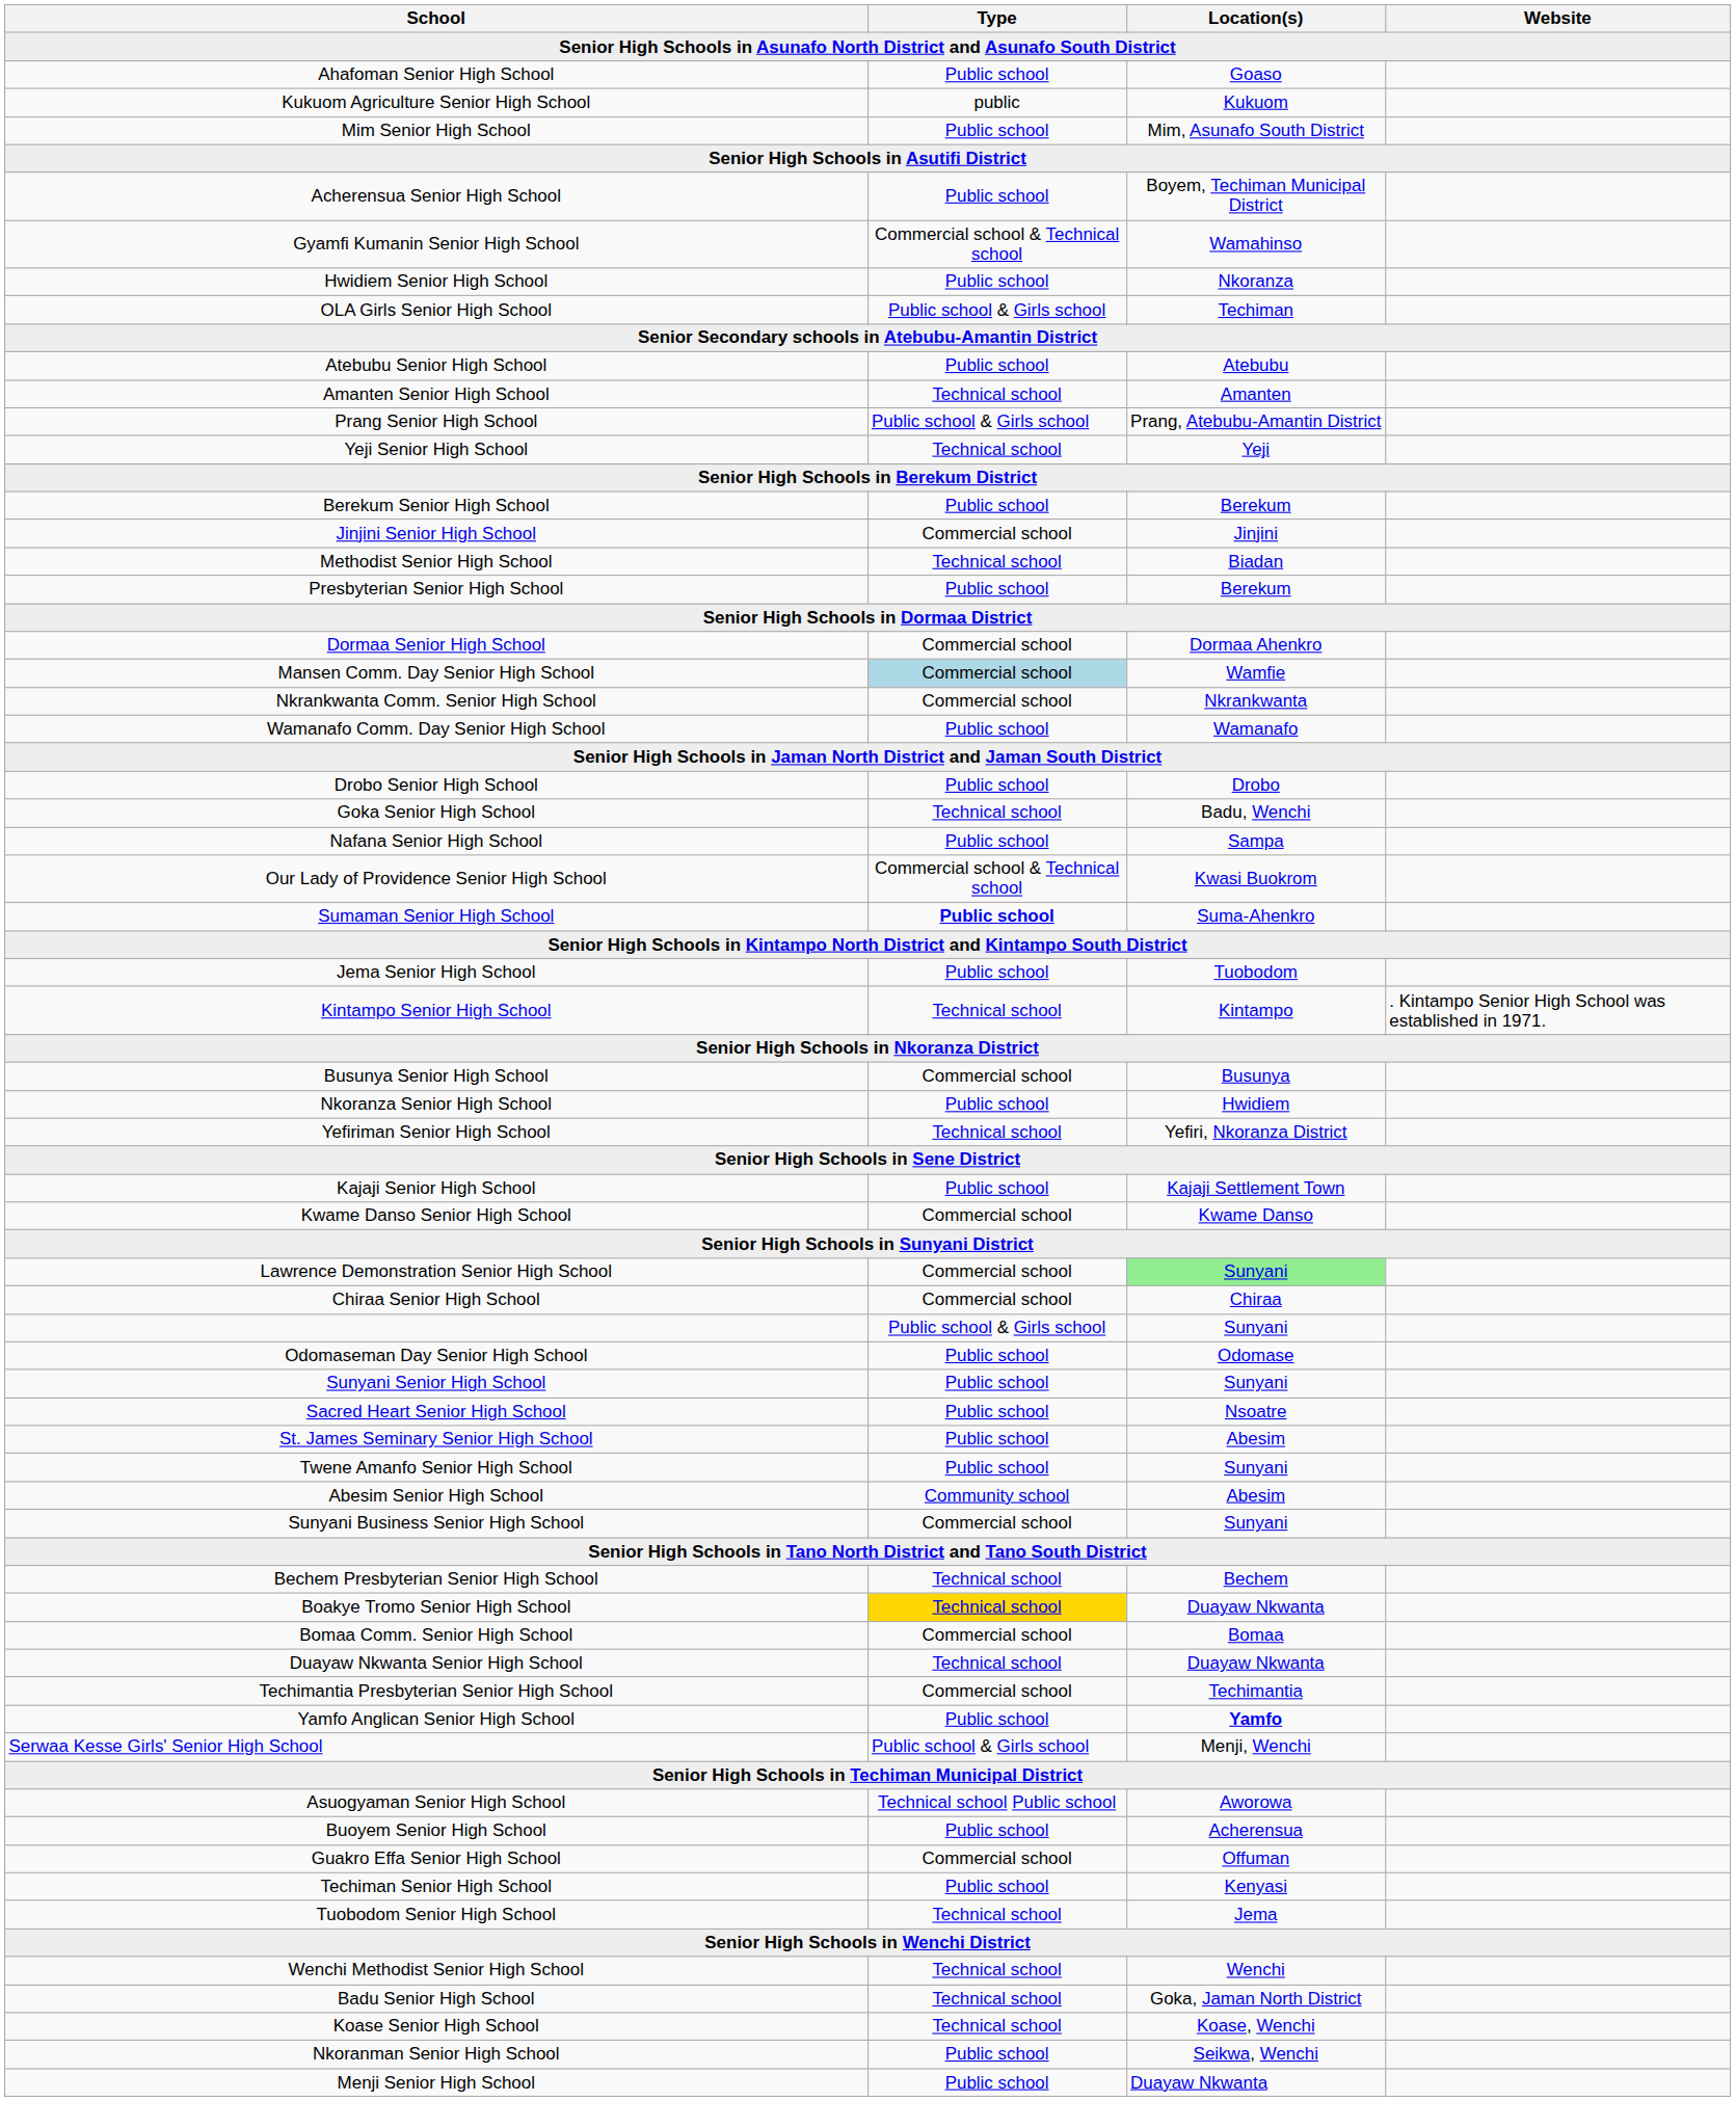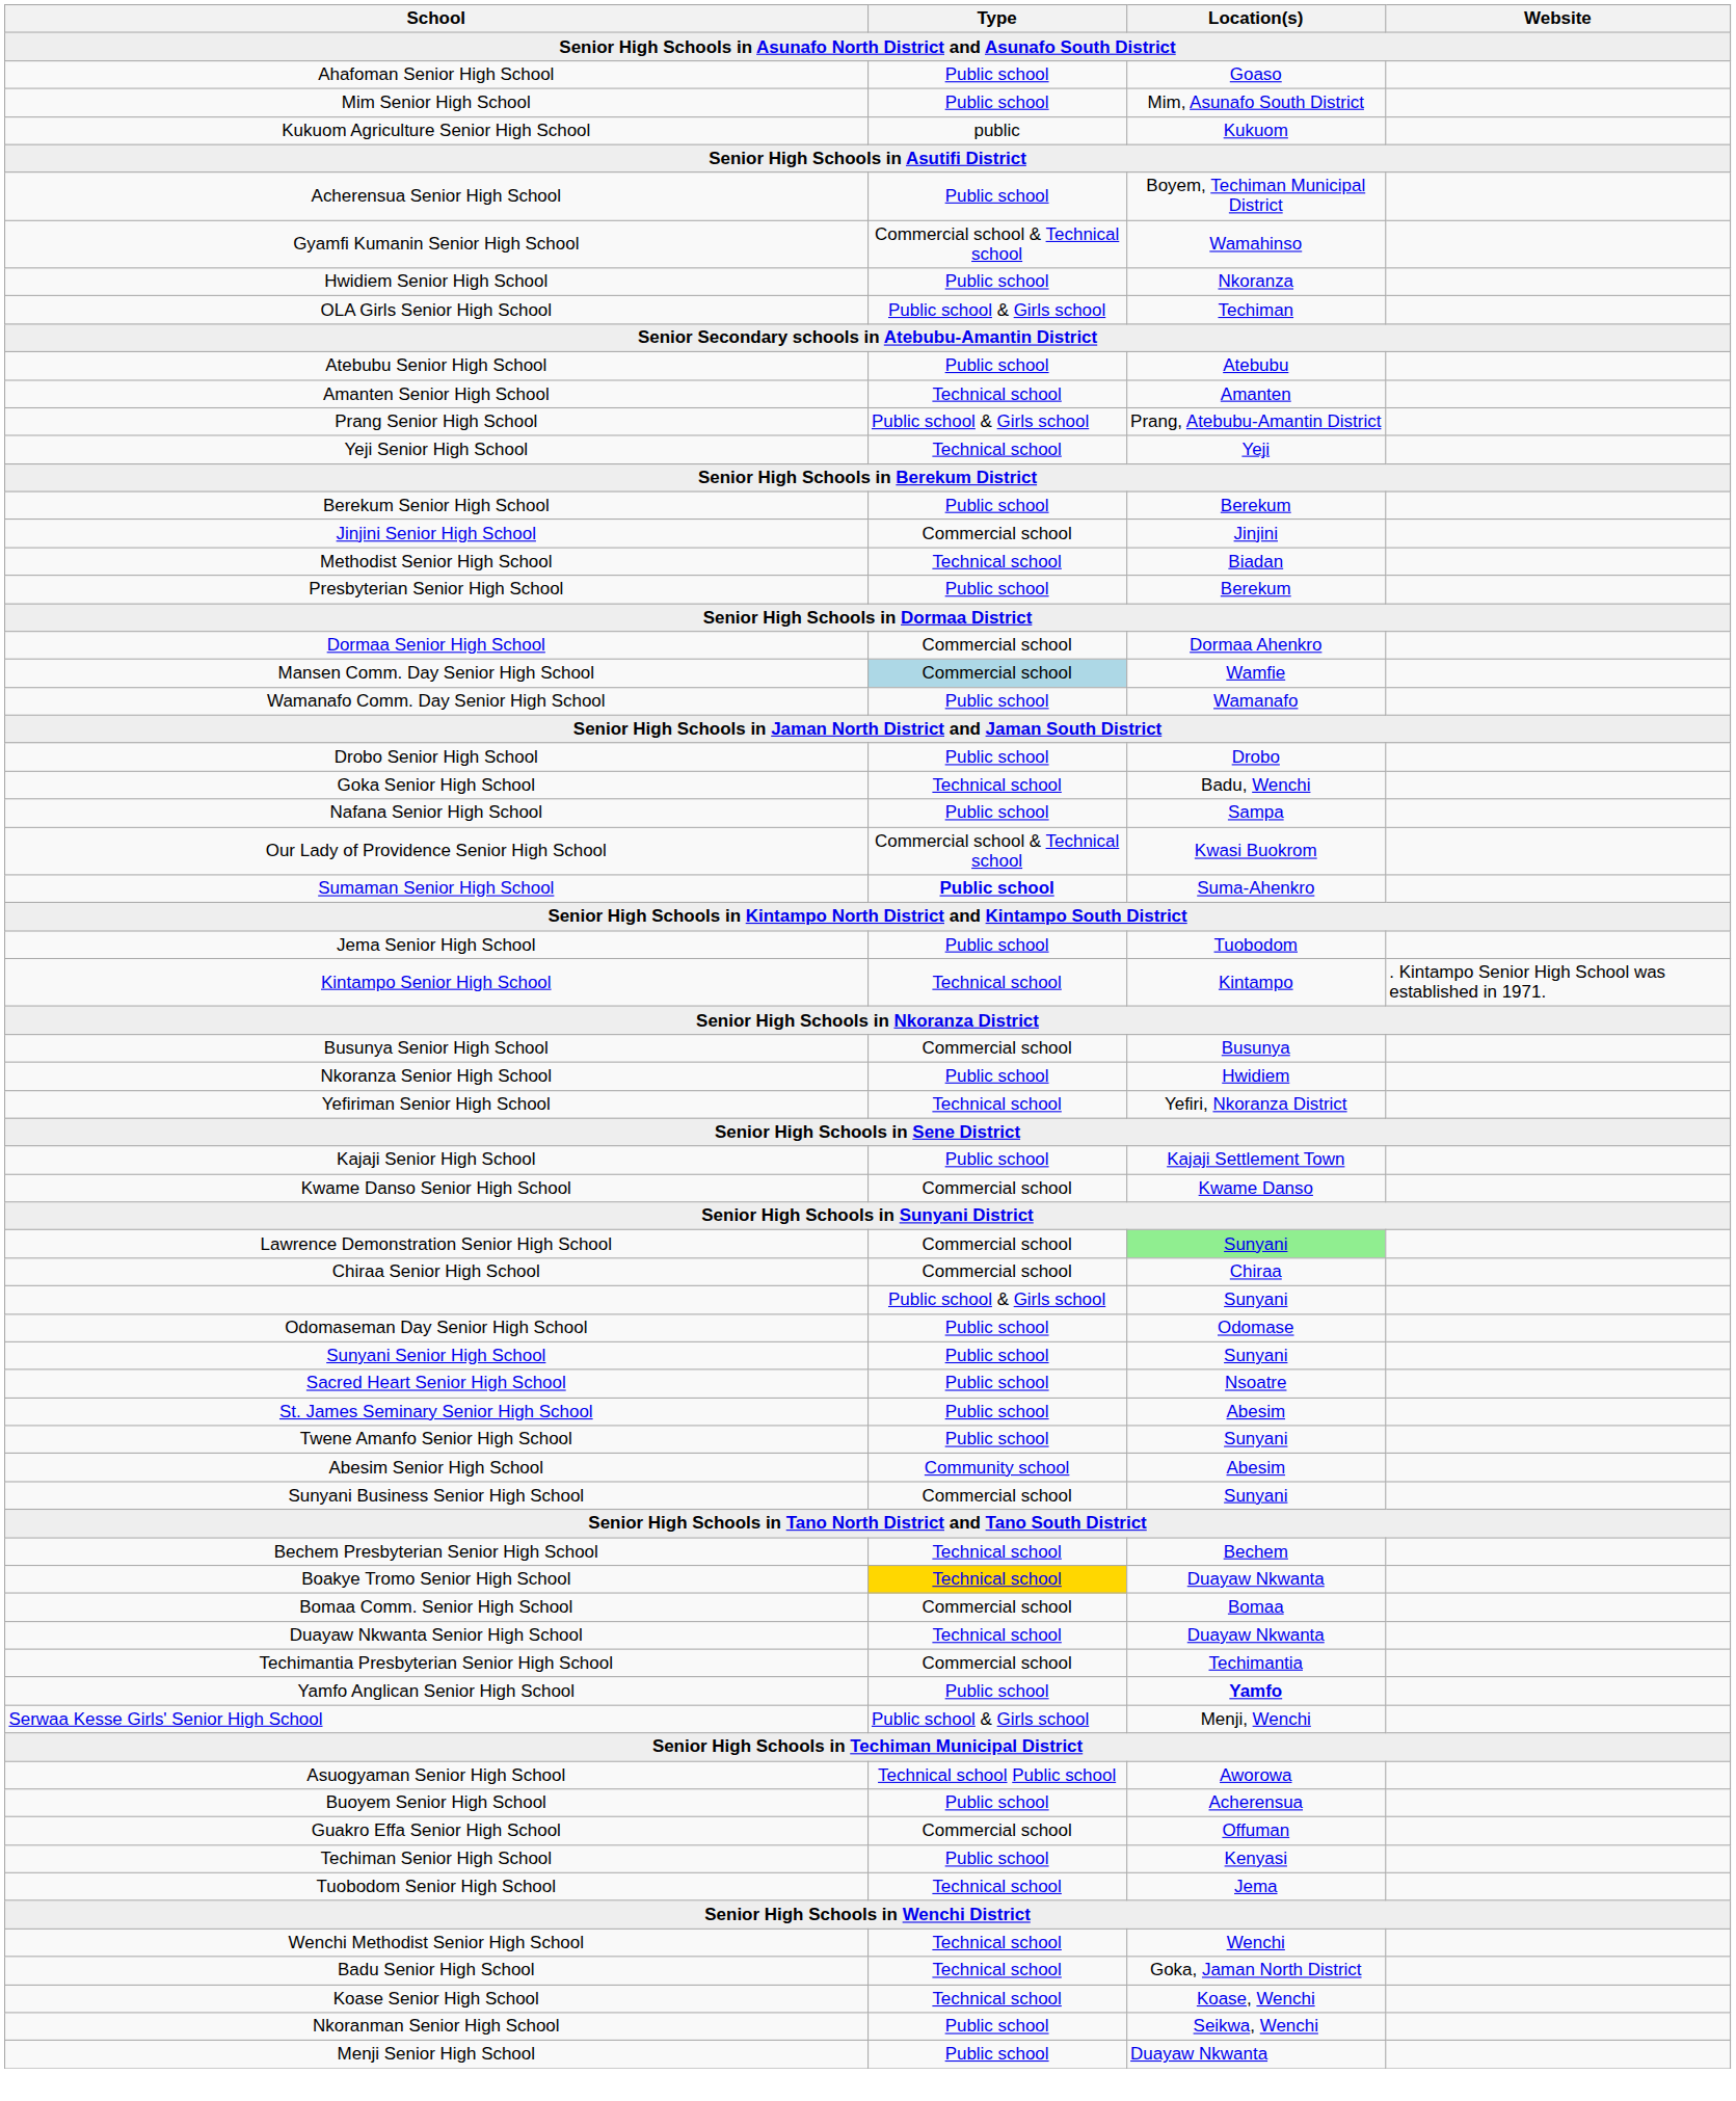 <table class="wikitable sortable">
 <tr>
 <th style="width:50%;" class="unsortable">School</th>
 <th style="width:15%;" class="unsortable">Type</th>
 <th style="width:15%;" class="unsortable">Location(s)</th>
 <th style="width:20%;" class="unsortable">Website</th>
 </tr>
 <tr style="background:#eee;">
 <td style="text-align:center;" colspan=4><strong>Senior High Schools in <a href='#'>Asunafo North District</a> and <a href='#'>Asunafo South District</a></strong></td>
 </tr>
 <tr>
 <td align=center>Ahafoman Senior High School</td>
 <td align=center><a href='#'>Public school</a></td>
 <td align=center><a href='#'>Goaso</a></td>
 <td></td>
 </tr>
 <tr>
+<td align=center>Mim Senior High School</td>
+<td align=center><a href='#'>Public school</a></td>
+<td align=center>Mim, <a href='#'>Asunafo South District</a></td>
+<td></td>
+</tr>
+<tr>
 <td align=center>Kukuom Agriculture Senior High School</td>
 <td align=center>public</td>
 <td align=center><a href='#'>Kukuom</a></td>
-<td></td>
-</tr>
-<tr>
-<td align=center>Mim Senior High School</td>
-<td align=center><a href='#'>Public school</a></td>
-<td align=center>Mim, <a href='#'>Asunafo South District</a></td>
 <td></td>
 </tr>
 <tr style="background:#eee;">
 <td style="text-align:center;" colspan=4><strong>Senior High Schools in <a href='#'>Asutifi District</a></strong></td>
 </tr>
 <tr>
 <td align=center>Acherensua Senior High School</td>
 <td align=center><a href='#'>Public school</a></td>
 <td align=center>Boyem, <a href='#'>Techiman Municipal District</a></td>
 <td></td>
 </tr>
 <tr>
 <td align=center>Gyamfi Kumanin Senior High School</td>
 <td align=center>Commercial school & <a href='#'>Technical school</a></td>
 <td align=center><a href='#'>Wamahinso</a></td>
 <td></td>
 </tr>
 <tr>
 <td align=center>Hwidiem Senior High School</td>
 <td align=center><a href='#'>Public school</a></td>
 <td align=center><a href='#'>Nkoranza</a></td>
 <td></td>
 </tr>
 <tr>
 <td align=center>OLA Girls Senior High School</td>
 <td align=center><a href='#'>Public school</a> & <a href='#'>Girls school</a></td>
 <td align=center><a href='#'>Techiman</a></td>
 <td></td>
 </tr>
 <tr style="background:#eee;">
 <td style="text-align:center;" colspan=4><strong>Senior Secondary schools in <a href='#'>Atebubu-Amantin District</a></strong></td>
 </tr>
 <tr>
 <td align=center>Atebubu Senior High School</td>
 <td align=center><a href='#'>Public school</a></td>
 <td align=center><a href='#'>Atebubu</a></td>
 <td></td>
 </tr>
 <tr>
 <td align=center>Amanten Senior High School</td>
 <td align=center><a href='#'>Technical school</a></td>
 <td align=center><a href='#'>Amanten</a></td>
 <td></td>
 </tr>
 <tr>
 <td align=center>Prang Senior High School</td>
 <td><a href='#'>Public school</a> & <a href='#'>Girls school</a></td>
 <td align=center>Prang, <a href='#'>Atebubu-Amantin District</a></td>
 <td></td>
 </tr>
 <tr>
 <td align=center>Yeji Senior High School</td>
 <td align=center><a href='#'>Technical school</a></td>
 <td align=center><a href='#'>Yeji</a></td>
 <td></td>
 </tr>
 <tr style="background:#eee;">
 <td style="text-align:center;" colspan=4><strong>Senior High Schools in <a href='#'>Berekum District</a></strong></td>
 </tr>
 <tr>
 <td align=center>Berekum Senior High School</td>
 <td align=center><a href='#'>Public school</a></td>
 <td align=center><a href='#'>Berekum</a></td>
 <td></td>
 </tr>
 <tr>
 <td align=center><a href='#'>Jinjini Senior High School</a></td>
 <td align=center>Commercial school</td>
 <td align=center><a href='#'>Jinjini</a></td>
 <td></td>
 </tr>
 <tr>
 <td align=center>Methodist Senior High School</td>
 <td align=center><a href='#'>Technical school</a></td>
 <td align=center><a href='#'>Biadan</a></td>
 <td></td>
 </tr>
 <tr>
 <td align=center>Presbyterian Senior High School</td>
 <td align=center><a href='#'>Public school</a></td>
 <td align=center><a href='#'>Berekum</a></td>
 <td></td>
 </tr>
 <tr style="background:#eee;">
 <td style="text-align:center;" colspan=4><strong>Senior High Schools in <a href='#'>Dormaa District</a></strong></td>
 </tr>
 <tr>
 <td align=center><a href='#'>Dormaa Senior High School</a></td>
 <td align=center>Commercial school</td>
 <td align=center><a href='#'>Dormaa Ahenkro</a></td>
 <td></td>
 </tr>
 <tr>
 <td align=center>Mansen Comm. Day Senior High School</td>
 <td align=center style="background: lightblue;">Commercial school</td>
 <td align=center><a href='#'>Wamfie</a></td>
-<td></td>
-</tr>
-<tr>
-<td align=center>Nkrankwanta Comm. Senior High School</td>
-<td align=center>Commercial school</td>
-<td align=center><a href='#'>Nkrankwanta</a></td>
 <td></td>
 </tr>
 <tr>
 <td align=center>Wamanafo Comm. Day Senior High School</td>
 <td align=center><a href='#'>Public school</a></td>
 <td align=center><a href='#'>Wamanafo</a></td>
 <td></td>
 </tr>
 <tr style="background:#eee;">
 <td style="text-align:center;" colspan=4><strong>Senior High Schools in <a href='#'>Jaman North District</a> and <a href='#'>Jaman South District</a></strong></td>
 </tr>
 <tr>
 <td align=center>Drobo Senior High School</td>
 <td align=center><a href='#'>Public school</a></td>
 <td align=center><a href='#'>Drobo</a></td>
 <td></td>
 </tr>
 <tr>
 <td align=center>Goka Senior High School</td>
 <td align=center><a href='#'>Technical school</a></td>
 <td align=center>Badu, <a href='#'>Wenchi</a></td>
 <td></td>
 </tr>
 <tr>
 <td align=center>Nafana Senior High School</td>
 <td align=center><a href='#'>Public school</a></td>
 <td align=center><a href='#'>Sampa</a></td>
 <td></td>
 </tr>
 <tr>
 <td align=center>Our Lady of Providence Senior High School</td>
 <td align=center>Commercial school & <a href='#'>Technical school</a></td>
 <td align=center><a href='#'>Kwasi Buokrom</a></td>
 <td></td>
 </tr>
 <tr>
 <td align=center><a href='#'>Sumaman Senior High School</a></td>
 <td align=center><strong><a href='#'>Public school</a></strong></td>
 <td align=center><a href='#'>Suma-Ahenkro</a></td>
 <td></td>
 </tr>
 <tr style="background:#eee;">
 <td style="text-align:center;" colspan=4><strong>Senior High Schools in <a href='#'>Kintampo North District</a> and <a href='#'>Kintampo South District</a></strong></td>
 </tr>
 <tr>
 <td align=center>Jema Senior High School</td>
 <td align=center><a href='#'>Public school</a></td>
 <td align=center><a href='#'>Tuobodom</a></td>
 <td></td>
 </tr>
 <tr>
 <td align=center><a href='#'>Kintampo Senior High School</a></td>
 <td align=center><a href='#'>Technical school</a></td>
 <td align=center><a href='#'>Kintampo</a></td>
 <td>. Kintampo Senior High School was established in 1971.</td>
 </tr>
 <tr style="background:#eee;">
 <td style="text-align:center;" colspan=4><strong>Senior High Schools in <a href='#'>Nkoranza District</a></strong></td>
 </tr>
 <tr>
 <td align=center>Busunya Senior High School</td>
 <td align=center>Commercial school</td>
 <td align=center><a href='#'>Busunya</a></td>
 <td></td>
 </tr>
 <tr>
 <td align=center>Nkoranza Senior High School</td>
 <td align=center><a href='#'>Public school</a></td>
 <td align=center><a href='#'>Hwidiem</a></td>
 <td></td>
 </tr>
 <tr>
 <td align=center>Yefiriman Senior High School</td>
 <td align=center><a href='#'>Technical school</a></td>
 <td align=center>Yefiri, <a href='#'>Nkoranza District</a></td>
 <td></td>
 </tr>
 <tr style="background:#eee;">
 <td style="text-align:center;" colspan=4><strong>Senior High Schools in <a href='#'>Sene District</a></strong></td>
 </tr>
 <tr>
 <td align=center>Kajaji Senior High School</td>
 <td align=center><a href='#'>Public school</a></td>
 <td align=center><a href='#'>Kajaji Settlement Town</a></td>
 <td></td>
 </tr>
 <tr>
 <td align=center>Kwame Danso Senior High School</td>
 <td align=center>Commercial school</td>
 <td align=center><a href='#'>Kwame Danso</a></td>
 <td></td>
 </tr>
 <tr style="background:#eee;">
 <td style="text-align:center;" colspan=4><strong>Senior High Schools in <a href='#'>Sunyani District</a></strong></td>
 </tr>
 <tr>
 <td align=center>Lawrence Demonstration Senior High School</td>
 <td align=center>Commercial school</td>
 <td align=center style="background: lightgreen;"><a href='#'>Sunyani</a></td>
 <td></td>
 </tr>
 <tr>
 <td align=center>Chiraa Senior High School</td>
 <td align=center>Commercial school</td>
 <td align=center><a href='#'>Chiraa</a></td>
 <td></td>
 </tr>
 <tr>
 <td align=center><br></td>
 <td align=center><a href='#'>Public school</a> & <a href='#'>Girls school</a></td>
 <td align=center><a href='#'>Sunyani</a></td>
 <td></td>
 </tr>
 <tr>
 <td align=center>Odomaseman Day Senior High School</td>
 <td align=center><a href='#'>Public school</a></td>
 <td align=center><a href='#'>Odomase</a></td>
 <td></td>
 </tr>
 <tr>
 <td align=center><a href='#'>Sunyani Senior High School</a></td>
 <td align=center><a href='#'>Public school</a></td>
 <td align=center><a href='#'>Sunyani</a></td>
 <td></td>
 </tr>
 <tr>
 <td align=center><a href='#'>Sacred Heart Senior High School</a></td>
 <td align=center><a href='#'>Public school</a></td>
 <td align=center><a href='#'>Nsoatre</a></td>
 <td></td>
 </tr>
 <tr>
 <td align=center><a href='#'>St. James Seminary Senior High School</a></td>
 <td align=center><a href='#'>Public school</a></td>
 <td align=center><a href='#'>Abesim</a></td>
 <td></td>
 </tr>
 <tr>
 <td align=center>Twene Amanfo Senior High School</td>
 <td align=center><a href='#'>Public school</a></td>
 <td align=center><a href='#'>Sunyani</a></td>
 <td></td>
 </tr>
 <tr>
 <td align=center>Abesim Senior High School</td>
 <td align=center><a href='#'>Community school</a></td>
 <td align=center><a href='#'>Abesim</a></td>
 <td></td>
 </tr>
 <tr>
 <td align=center>Sunyani Business Senior High School </td>
 <td align=center>Commercial school</td>
 <td align=center><a href='#'>Sunyani</a></td>
 <td align=center></td>
 </tr>
 <tr style="background:#eee;">
 <td style="text-align:center;" colspan=4><strong>Senior High Schools in <a href='#'>Tano North District</a> and <a href='#'>Tano South District</a></strong></td>
 </tr>
 <tr>
 <td align=center>Bechem Presbyterian Senior High School</td>
 <td align=center><a href='#'>Technical school</a></td>
 <td align=center><a href='#'>Bechem</a></td>
 <td></td>
 </tr>
 <tr>
 <td align=center>Boakye Tromo Senior High School</td>
 <td align=center style="background: gold;"><a href='#'>Technical school</a></td>
 <td align=center><a href='#'>Duayaw Nkwanta</a></td>
 <td></td>
 </tr>
 <tr>
 <td align=center>Bomaa Comm. Senior High School</td>
 <td align=center>Commercial school</td>
 <td align=center><a href='#'>Bomaa</a></td>
 <td></td>
 </tr>
 <tr>
 <td align=center>Duayaw Nkwanta Senior High School</td>
 <td align=center><a href='#'>Technical school</a></td>
 <td align=center><a href='#'>Duayaw Nkwanta</a></td>
 <td></td>
 </tr>
 <tr>
 <td align=center>Techimantia Presbyterian Senior High School</td>
 <td align=center>Commercial school</td>
 <td align=center><a href='#'>Techimantia</a></td>
 <td></td>
 </tr>
 <tr>
 <td align=center>Yamfo Anglican Senior High School</td>
 <td align=center><a href='#'>Public school</a></td>
 <td align=center><strong><a href='#'>Yamfo</a></strong></td>
 <td></td>
 </tr>
 <tr>
 <td><a href='#'>Serwaa Kesse Girls' Senior High School</a></td>
 <td><a href='#'>Public school</a> & <a href='#'>Girls school</a></td>
 <td align=center>Menji, <a href='#'>Wenchi</a></td>
 <td></td>
 </tr>
 <tr style="background:#eee;">
 <td style="text-align:center;" colspan=4><strong>Senior High Schools in <a href='#'>Techiman Municipal District</a></strong></td>
 </tr>
 <tr>
 <td align=center>Asuogyaman Senior High School</td>
 <td align=center><a href='#'>Technical school</a> <a href='#'>Public school</a></td>
 <td align=center><a href='#'>Aworowa</a></td>
 <td></td>
 </tr>
 <tr>
 <td align=center>Buoyem Senior High School</td>
 <td align=center><a href='#'>Public school</a></td>
 <td align=center><a href='#'>Acherensua</a></td>
 <td></td>
 </tr>
 <tr>
 <td align=center>Guakro Effa Senior High School</td>
 <td align=center>Commercial school</td>
 <td align=center><a href='#'>Offuman</a></td>
 <td></td>
 </tr>
 <tr>
 <td align=center>Techiman Senior High School</td>
 <td align=center><a href='#'>Public school</a></td>
 <td align=center><a href='#'>Kenyasi</a></td>
 <td></td>
 </tr>
 <tr>
 <td align=center>Tuobodom Senior High School</td>
 <td align=center><a href='#'>Technical school</a></td>
 <td align=center><a href='#'>Jema</a></td>
 <td></td>
 </tr>
 <tr style="background:#eee;">
 <td style="text-align:center;" colspan=4><strong>Senior High Schools in <a href='#'>Wenchi District</a></strong></td>
 </tr>
 <tr>
 <td align=center>Wenchi Methodist Senior High School</td>
 <td align=center><a href='#'>Technical school</a></td>
 <td align=center><a href='#'>Wenchi</a></td>
 <td></td>
 </tr>
 <tr>
 <td align=center>Badu Senior High School</td>
 <td align=center><a href='#'>Technical school</a></td>
 <td align=center>Goka, <a href='#'>Jaman North District</a></td>
 <td></td>
 </tr>
 <tr>
 <td align=center>Koase Senior High School</td>
 <td align=center><a href='#'>Technical school</a></td>
 <td align=center><a href='#'>Koase</a>, <a href='#'>Wenchi</a></td>
 <td></td>
 </tr>
 <tr>
 <td align=center>Nkoranman Senior High School</td>
 <td align=center><a href='#'>Public school</a></td>
 <td align=center><a href='#'>Seikwa</a>, <a href='#'>Wenchi</a></td>
 <td></td>
 </tr>
 <tr>
 <td align=center>Menji Senior High School</td>
 <td align=center><a href='#'>Public school</a></td>
 <td><a href='#'>Duayaw Nkwanta</a></td>
 <td></td>
 </tr>
 </table>
